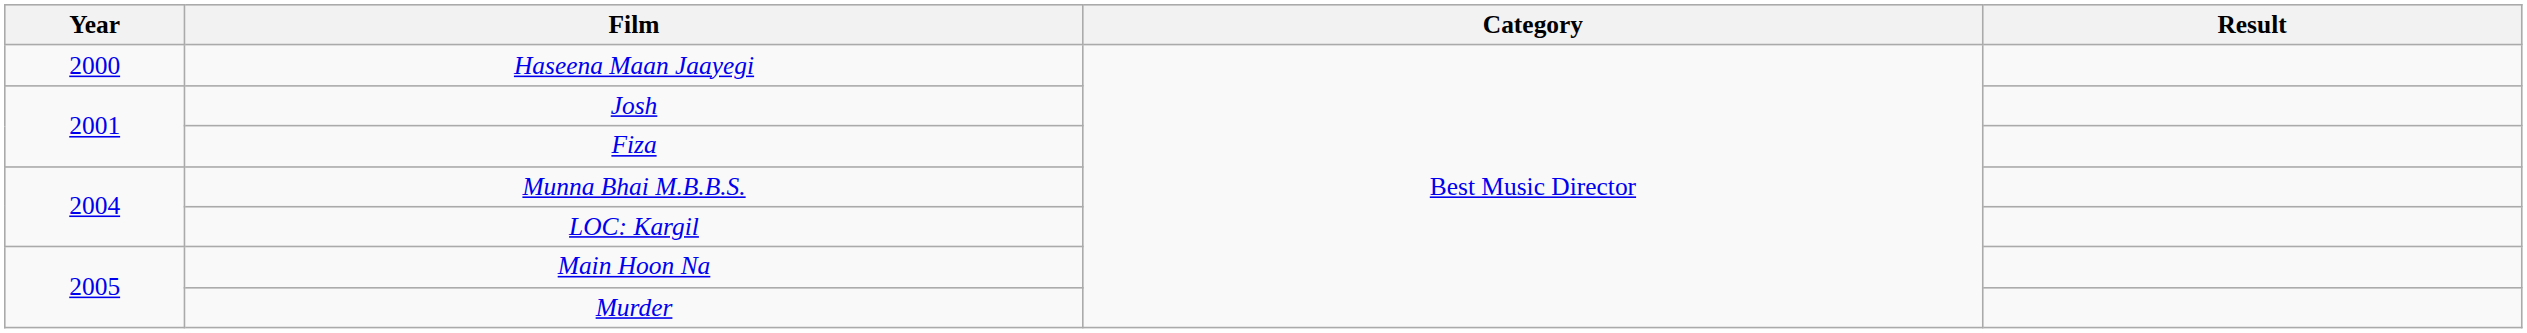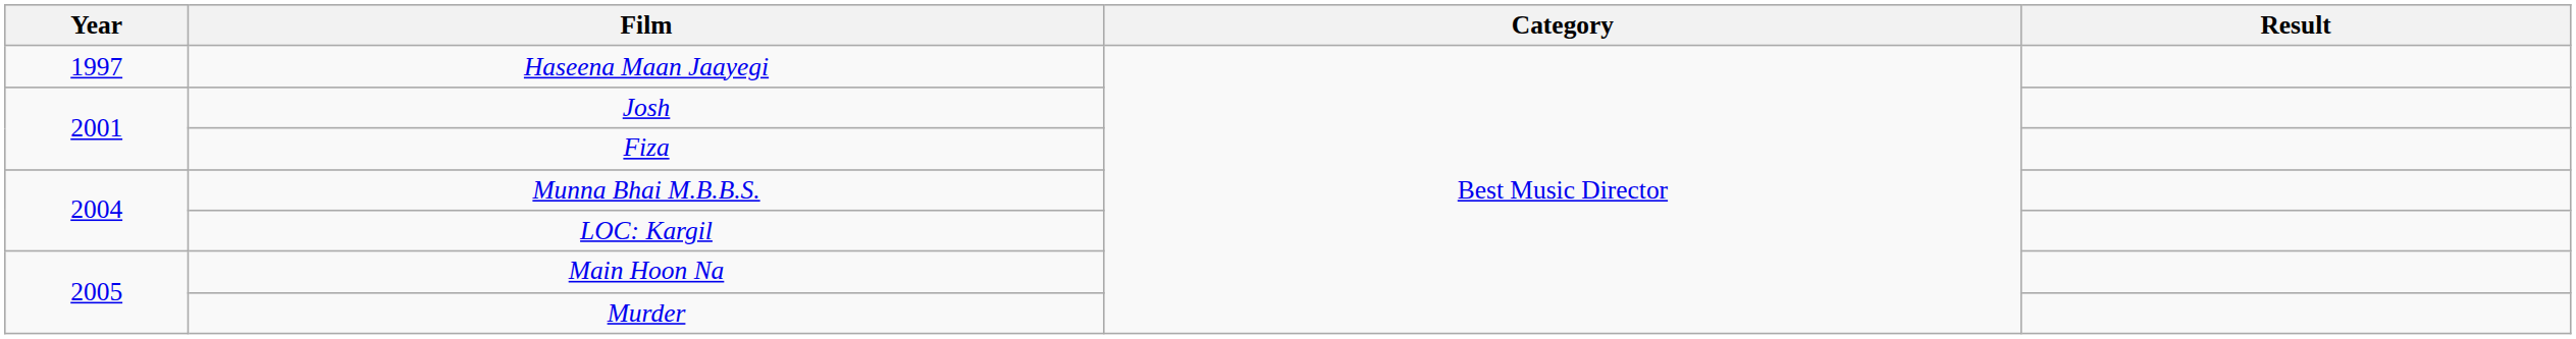 <table class="wikitable" style="width:100%; text-align:center;">
 <tr>
 <th width=5%>Year</th>
 <th style="width:25%;">Film</th>
 <th style="width:25%;">Category</th>
 <th style="width:15%;">Result</th>
 </tr>
 <tr>
-<td><a href='#'>2000</a></td>
+<td><a href='#'>1997</a></td>
 <td><em><a href='#'>Haseena Maan Jaayegi</a></em></td>
 <td rowspan="7"><a href='#'>Best Music Director</a></td>
 <td></td>
 </tr>
 <tr>
 <td rowspan="2"><a href='#'>2001</a></td>
 <td><a href='#'><em>Josh</em></a></td>
 <td></td>
 </tr>
 <tr>
 <td><em><a href='#'>Fiza</a></em></td>
 <td></td>
 </tr>
 <tr>
 <td rowspan="2"><a href='#'>2004</a></td>
 <td><em><a href='#'>Munna Bhai M.B.B.S.</a></em></td>
 <td></td>
 </tr>
 <tr>
 <td><em><a href='#'>LOC: Kargil</a></em></td>
 <td></td>
 </tr>
 <tr>
 <td rowspan="2"><a href='#'>2005</a></td>
 <td><em><a href='#'>Main Hoon Na</a></em></td>
 <td></td>
 </tr>
 <tr>
 <td><a href='#'><em>Murder</em></a></td>
 <td></td>
 </tr>
 </table>
